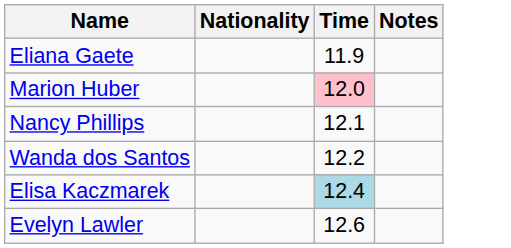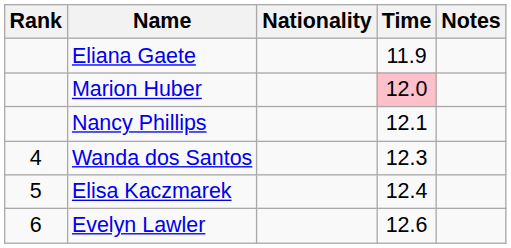 <table class="wikitable sortable" style="text-align:center">
 <tr>
+<th>Rank</th>
 <th>Name</th>
 <th>Nationality</th>
 <th>Time</th>
 <th>Notes</th>
 </tr>
 <tr>
+<td></td>
 <td align=left><a href='#'>Eliana Gaete</a></td>
 <td align=left></td>
 <td>11.9</td>
 <td></td>
 </tr>
 <tr>
+<td></td>
 <td align=left><a href='#'>Marion Huber</a></td>
 <td align=left></td>
 <td style="background: pink;">12.0</td>
 <td></td>
 </tr>
 <tr>
+<td></td>
 <td align=left><a href='#'>Nancy Phillips</a></td>
 <td align=left></td>
 <td>12.1</td>
 <td></td>
 </tr>
 <tr>
+<td>4</td>
 <td align=left><a href='#'>Wanda dos Santos</a></td>
 <td align=left></td>
-<td>12.2</td>
+<td>12.3</td>
 <td></td>
 </tr>
 <tr>
+<td>5</td>
 <td align=left><a href='#'>Elisa Kaczmarek</a></td>
 <td align=left></td>
-<td style="background: lightblue;">12.4</td>
+<td>12.4</td>
 <td></td>
 </tr>
 <tr>
+<td>6</td>
 <td align=left><a href='#'>Evelyn Lawler</a></td>
 <td align=left></td>
 <td>12.6</td>
 <td></td>
 </tr>
 </table>
